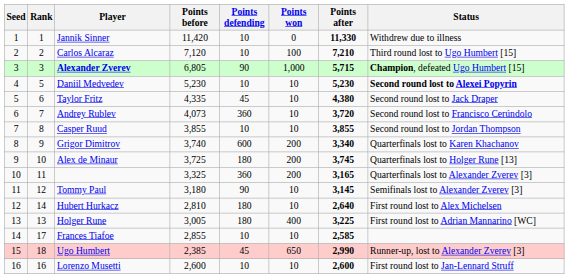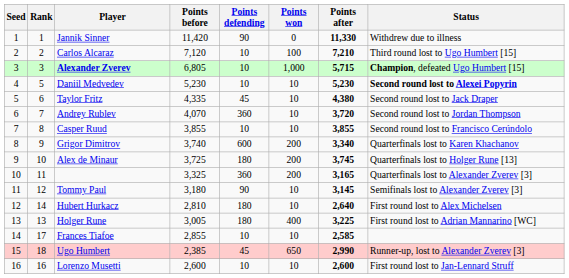 <table class="wikitable sortable">
 <tr>
 <th style="width:30px;">Seed</th>
 <th style="width:30px;">Rank</th>
 <th style="width:185px;">Player</th>
 <th style="width:75px;">Points before</th>
 <th style="width:75px;"><a href='#'>Points defending</a></th>
 <th style="width:75px;"><a href='#'>Points won</a></th>
 <th style="width:75px;">Points after</th>
 <th style="width:320px;">Status</th>
 </tr>
 <tr>
 <td style="text-align:center;">1</td>
 <td style="text-align:center;">1</td>
 <td> <a href='#'>Jannik Sinner</a></td>
 <td style="text-align:center;">11,420</td>
-<td style="text-align:center;">10</td>
+<td style="text-align:center;">90</td>
 <td style="text-align:center;">0</td>
 <td style="text-align:center;"><strong>11,330</strong></td>
 <td>Withdrew due to illness</td>
 </tr>
 <tr>
 <td style="text-align:center;">2</td>
 <td style="text-align:center;">2</td>
 <td> <a href='#'>Carlos Alcaraz</a></td>
 <td style="text-align:center;">7,120</td>
 <td style="text-align:center;">10</td>
 <td style="text-align:center;">100</td>
 <td style="text-align:center;"><strong>7,210</strong></td>
 <td>Third round lost to  <a href='#'>Ugo Humbert</a> [15]</td>
 </tr>
 <tr style="background:#cfc">
 <td style="text-align:center;">3</td>
 <td style="text-align:center;">3</td>
 <td> <strong><a href='#'>Alexander Zverev</a></strong></td>
 <td style="text-align:center;">6,805</td>
-<td style="text-align:center;">90</td>
+<td style="text-align:center;">10</td>
 <td style="text-align:center;">1,000</td>
 <td style="text-align:center;"><strong>5,715</strong></td>
 <td><strong>Champion</strong>, defeated  <a href='#'>Ugo Humbert</a> [15]</td>
 </tr>
 <tr>
 <td style="text-align:center;">4</td>
 <td style="text-align:center;">5</td>
 <td> <a href='#'>Daniil Medvedev</a></td>
 <td style="text-align:center;">5,230</td>
 <td style="text-align:center;">10</td>
 <td style="text-align:center;">10</td>
 <td style="text-align:center;"><strong>5,230</strong></td>
 <td><strong>Second round lost to  <a href='#'>Alexei Popyrin</a></strong></td>
 </tr>
 <tr>
 <td style="text-align:center;">5</td>
 <td style="text-align:center;">6</td>
 <td> <a href='#'>Taylor Fritz</a></td>
 <td style="text-align:center;">4,335</td>
 <td style="text-align:center;">45</td>
 <td style="text-align:center;">10</td>
 <td style="text-align:center;"><strong>4,380</strong></td>
 <td>Second round lost to  <a href='#'>Jack Draper</a></td>
 </tr>
 <tr>
 <td style="text-align:center;">6</td>
 <td style="text-align:center;">7</td>
 <td> <a href='#'>Andrey Rublev</a></td>
-<td style="text-align:center;">4,073</td>
+<td style="text-align:center;">4,070</td>
 <td style="text-align:center;">360</td>
 <td style="text-align:center;">10</td>
 <td style="text-align:center;"><strong>3,720</strong></td>
-<td>Second round lost to  <a href='#'>Francisco Cerúndolo</a></td>
+<td>Second round lost to  <a href='#'>Jordan Thompson</a></td>
 </tr>
 <tr>
 <td style="text-align:center;">7</td>
 <td style="text-align:center;">8</td>
 <td> <a href='#'>Casper Ruud</a></td>
 <td style="text-align:center;">3,855</td>
 <td style="text-align:center;">10</td>
 <td style="text-align:center;">10</td>
 <td style="text-align:center;"><strong>3,855</strong></td>
-<td>Second round lost to  <a href='#'>Jordan Thompson</a></td>
+<td>Second round lost to  <a href='#'>Francisco Cerúndolo</a></td>
 </tr>
 <tr>
 <td style="text-align:center;">8</td>
 <td style="text-align:center;">9</td>
 <td> <a href='#'>Grigor Dimitrov</a></td>
 <td style="text-align:center;">3,740</td>
 <td style="text-align:center;">600</td>
 <td style="text-align:center;">200</td>
 <td style="text-align:center;"><strong>3,340</strong></td>
 <td>Quarterfinals lost to  <a href='#'>Karen Khachanov</a></td>
 </tr>
 <tr>
 <td style="text-align:center;">9</td>
 <td style="text-align:center;">10</td>
 <td> <a href='#'>Alex de Minaur</a></td>
 <td style="text-align:center;">3,725</td>
 <td style="text-align:center;">180</td>
 <td style="text-align:center;">200</td>
 <td style="text-align:center;"><strong>3,745</strong></td>
 <td>Quarterfinals lost to  <a href='#'>Holger Rune</a> [13]</td>
 </tr>
 <tr>
 <td style="text-align:center;">10</td>
 <td style="text-align:center;">11</td>
 <td></td>
 <td style="text-align:center;">3,325</td>
 <td style="text-align:center;">360</td>
 <td style="text-align:center;">200</td>
 <td style="text-align:center;"><strong>3,165</strong></td>
 <td>Quarterfinals lost to  <a href='#'>Alexander Zverev</a> [3]</td>
 </tr>
 <tr>
 <td style="text-align:center;">11</td>
 <td style="text-align:center;">12</td>
 <td> <a href='#'>Tommy Paul</a></td>
 <td style="text-align:center;">3,180</td>
 <td style="text-align:center;">90</td>
 <td style="text-align:center;">10</td>
 <td style="text-align:center;"><strong>3,145</strong></td>
 <td>Semifinals lost to  <a href='#'>Alexander Zverev</a> [3]</td>
 </tr>
 <tr>
 <td style="text-align:center;">12</td>
 <td style="text-align:center;">14</td>
 <td> <a href='#'>Hubert Hurkacz</a></td>
 <td style="text-align:center;">2,810</td>
 <td style="text-align:center;">180</td>
 <td style="text-align:center;">10</td>
 <td style="text-align:center;"><strong>2,640</strong></td>
 <td>First round lost to  <a href='#'>Alex Michelsen</a></td>
 </tr>
 <tr>
 <td style="text-align:center;">13</td>
 <td style="text-align:center;">13</td>
 <td> <a href='#'>Holger Rune</a></td>
 <td style="text-align:center;">3,005</td>
 <td style="text-align:center;">180</td>
 <td style="text-align:center;">400</td>
 <td style="text-align:center;"><strong>3,225</strong></td>
 <td>First round lost to  <a href='#'>Adrian Mannarino</a> [WC]</td>
 </tr>
 <tr>
 <td style="text-align:center;">14</td>
 <td style="text-align:center;">17</td>
 <td> <a href='#'>Frances Tiafoe</a></td>
 <td style="text-align:center;">2,855</td>
 <td style="text-align:center;">10</td>
 <td style="text-align:center;">10</td>
 <td style="text-align:center;"><strong>2,585</strong></td>
 <td></td>
 </tr>
 <tr bgcolor=#fcc>
 <td style="text-align:center;">15</td>
 <td style="text-align:center;">18</td>
 <td> <a href='#'>Ugo Humbert</a></td>
 <td style="text-align:center;">2,385</td>
 <td style="text-align:center;">45</td>
 <td style="text-align:center;">650</td>
 <td style="text-align:center;"><strong>2,990</strong></td>
 <td>Runner-up, lost to  <a href='#'>Alexander Zverev</a> [3]</td>
 </tr>
 <tr>
 <td style="text-align:center;">16</td>
 <td style="text-align:center;">16</td>
 <td> <a href='#'>Lorenzo Musetti</a></td>
 <td style="text-align:center;">2,600</td>
 <td style="text-align:center;">10</td>
 <td style="text-align:center;">10</td>
 <td style="text-align:center;"><strong>2,600</strong></td>
 <td>First round lost to  <a href='#'>Jan-Lennard Struff</a></td>
 </tr>
 </table>
